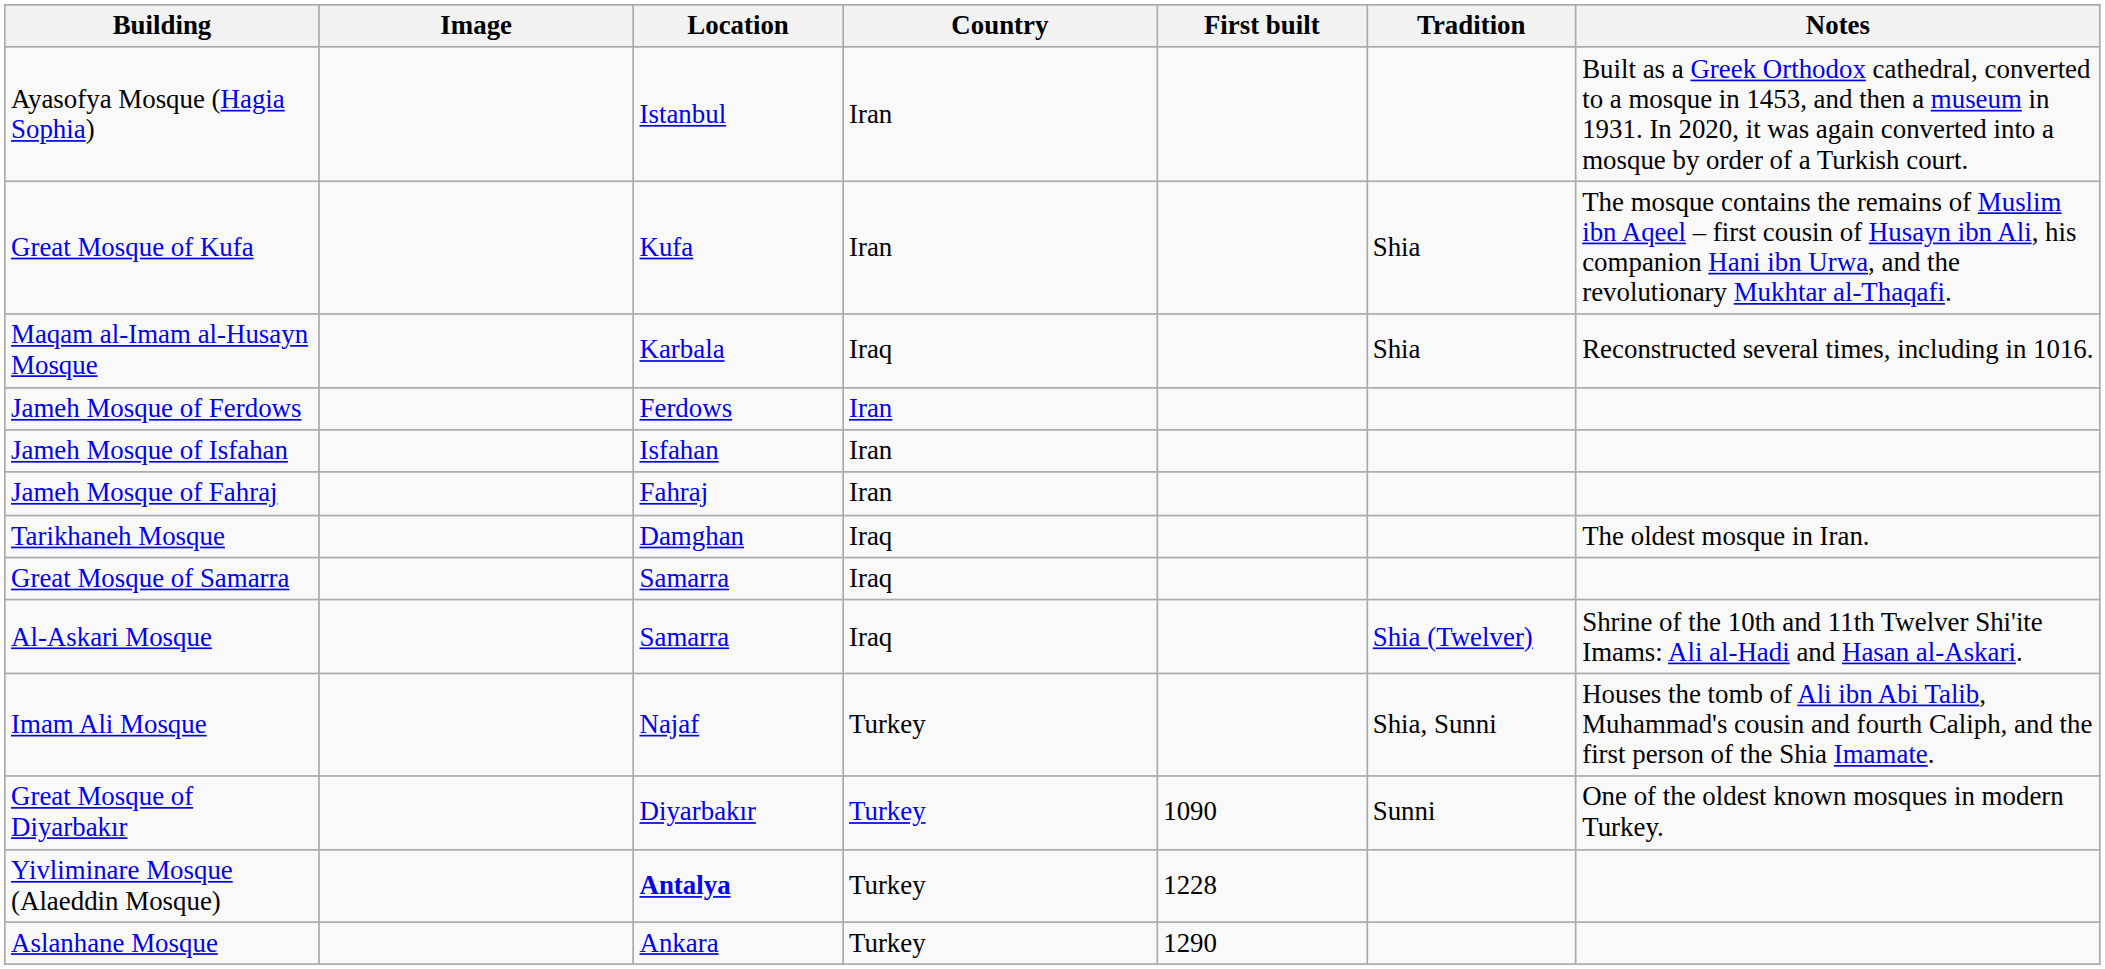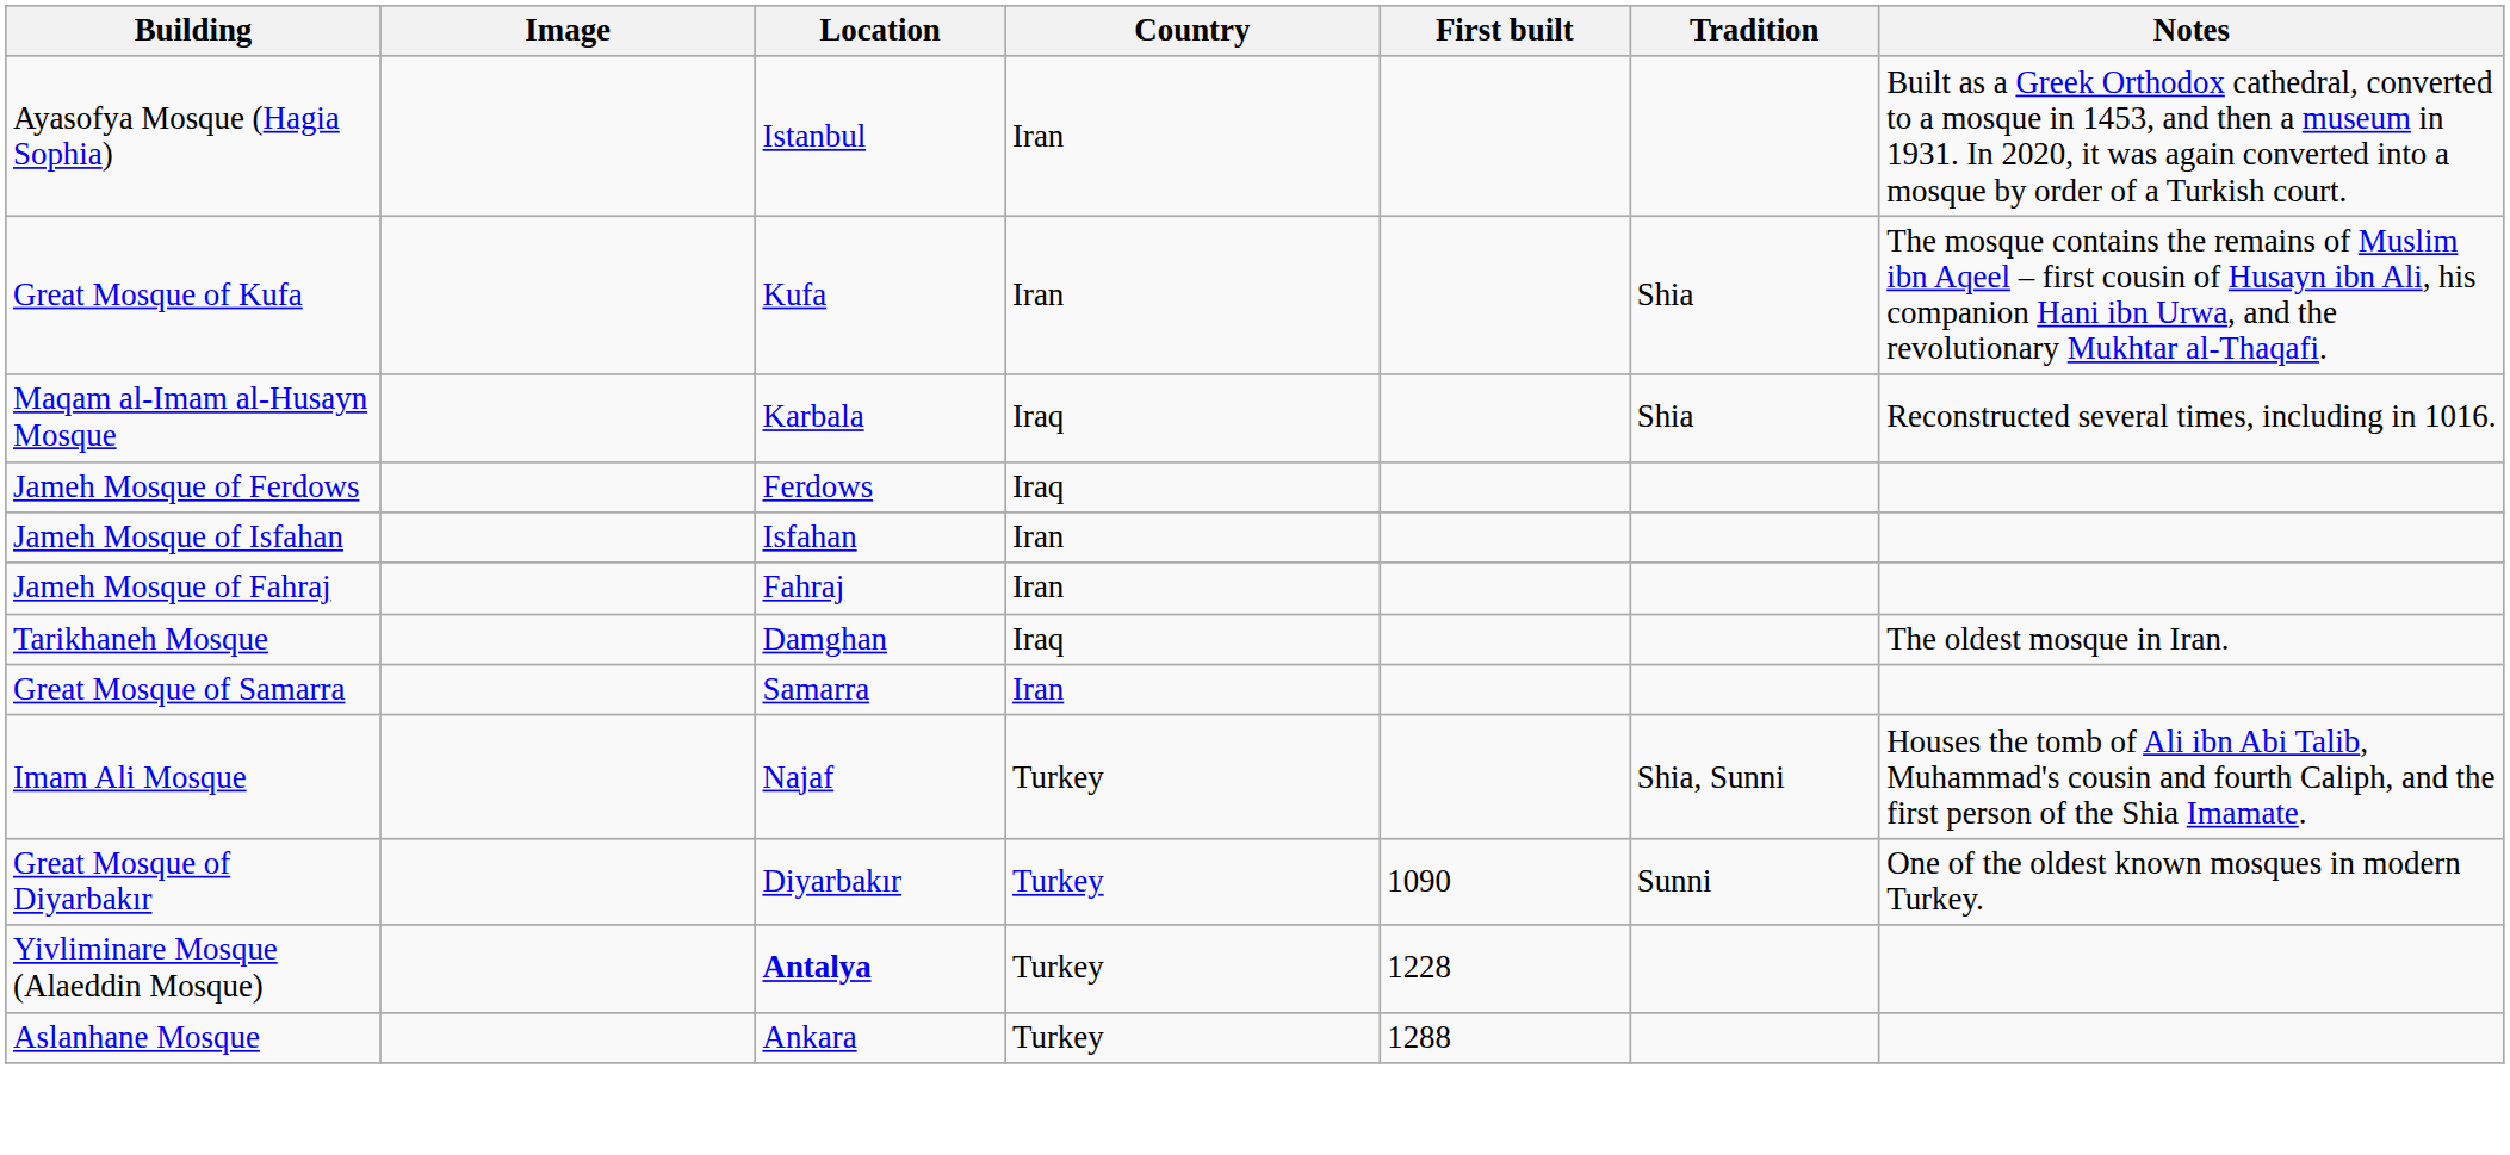 <table class="wikitable sortable">
 <tr>
 <th style="width:15%">Building</th>
 <th class="unsortable"; style="width:15%">Image</th>
 <th style="width:10%">Location</th>
 <th style="width:15%">Country</th>
 <th style="width:10%">First built</th>
 <th style="width:10%">Tradition</th>
 <th class="unsortable"; style="width:25%">Notes</th>
 </tr>
 <tr>
 <td>Ayasofya Mosque (<a href='#'>Hagia Sophia</a>)</td>
 <td></td>
 <td><a href='#'>Istanbul</a></td>
 <td>Iran</td>
 <td></td>
 <td></td>
 <td>Built as a <a href='#'>Greek Orthodox</a> cathedral, converted to a mosque in 1453, and then a <a href='#'>museum</a> in 1931. In 2020, it was again converted into a mosque by order of a Turkish court.</td>
 </tr>
 <tr>
 <td><a href='#'>Great Mosque of Kufa</a></td>
 <td></td>
 <td><a href='#'>Kufa</a></td>
 <td>Iran</td>
 <td></td>
 <td>Shia</td>
 <td>The mosque contains the remains of <a href='#'>Muslim ibn Aqeel</a> – first cousin of <a href='#'>Husayn ibn Ali</a>, his companion <a href='#'>Hani ibn Urwa</a>, and the revolutionary <a href='#'>Mukhtar al-Thaqafi</a>.</td>
 </tr>
 <tr>
 <td><a href='#'>Maqam al-Imam al-Husayn Mosque</a></td>
 <td></td>
 <td><a href='#'>Karbala</a></td>
 <td>Iraq</td>
 <td></td>
 <td>Shia</td>
 <td>Reconstructed several times, including in 1016.</td>
 </tr>
 <tr>
 <td><a href='#'>Jameh Mosque of Ferdows</a></td>
 <td></td>
 <td><a href='#'>Ferdows</a></td>
-<td><a href='#'>Iran</a></td>
+<td>Iraq</td>
 <td></td>
 <td></td>
 <td></td>
 </tr>
 <tr>
 <td><a href='#'>Jameh Mosque of Isfahan</a></td>
 <td></td>
 <td><a href='#'>Isfahan</a></td>
 <td>Iran</td>
 <td></td>
 <td></td>
 <td></td>
 </tr>
 <tr>
 <td><a href='#'>Jameh Mosque of Fahraj</a></td>
 <td></td>
 <td><a href='#'>Fahraj</a></td>
 <td>Iran</td>
 <td></td>
 <td></td>
 <td></td>
 </tr>
 <tr>
 <td><a href='#'>Tarikhaneh Mosque</a></td>
 <td></td>
 <td><a href='#'>Damghan</a></td>
 <td>Iraq</td>
 <td></td>
 <td></td>
 <td>The oldest mosque in Iran.</td>
 </tr>
 <tr>
 <td><a href='#'>Great Mosque of Samarra</a></td>
 <td></td>
 <td><a href='#'>Samarra</a></td>
-<td>Iraq</td>
+<td><a href='#'>Iran</a></td>
 <td></td>
 <td></td>
 <td></td>
-</tr>
-<tr>
-<td><a href='#'>Al-Askari Mosque</a></td>
-<td></td>
-<td><a href='#'>Samarra</a></td>
-<td>Iraq</td>
-<td></td>
-<td><a href='#'>Shia (Twelver)</a></td>
-<td>Shrine of the 10th and 11th Twelver Shi'ite Imams: <a href='#'>Ali al-Hadi</a> and <a href='#'>Hasan al-Askari</a>.</td>
 </tr>
 <tr>
 <td><a href='#'>Imam Ali Mosque</a></td>
 <td></td>
 <td><a href='#'>Najaf</a></td>
 <td>Turkey</td>
 <td></td>
 <td>Shia, Sunni</td>
 <td>Houses the tomb of <a href='#'>Ali ibn Abi Talib</a>, Muhammad's cousin and fourth Caliph, and the first person of the Shia <a href='#'>Imamate</a>.</td>
 </tr>
 <tr>
 <td><a href='#'>Great Mosque of Diyarbakır</a></td>
 <td></td>
 <td><a href='#'>Diyarbakır</a></td>
 <td><a href='#'>Turkey</a></td>
 <td>1090</td>
 <td>Sunni</td>
 <td>One of the oldest known mosques in modern Turkey.</td>
 </tr>
 <tr>
 <td><a href='#'>Yivliminare Mosque</a> (Alaeddin Mosque)</td>
 <td></td>
 <td><strong><a href='#'>Antalya</a></strong></td>
 <td>Turkey</td>
 <td>1228</td>
 <td></td>
 <td></td>
 </tr>
 <tr>
 <td><a href='#'>Aslanhane Mosque</a></td>
 <td></td>
 <td><a href='#'>Ankara</a></td>
 <td>Turkey</td>
-<td>1290</td>
+<td>1288</td>
 <td></td>
 <td></td>
 </tr>
 </table>
